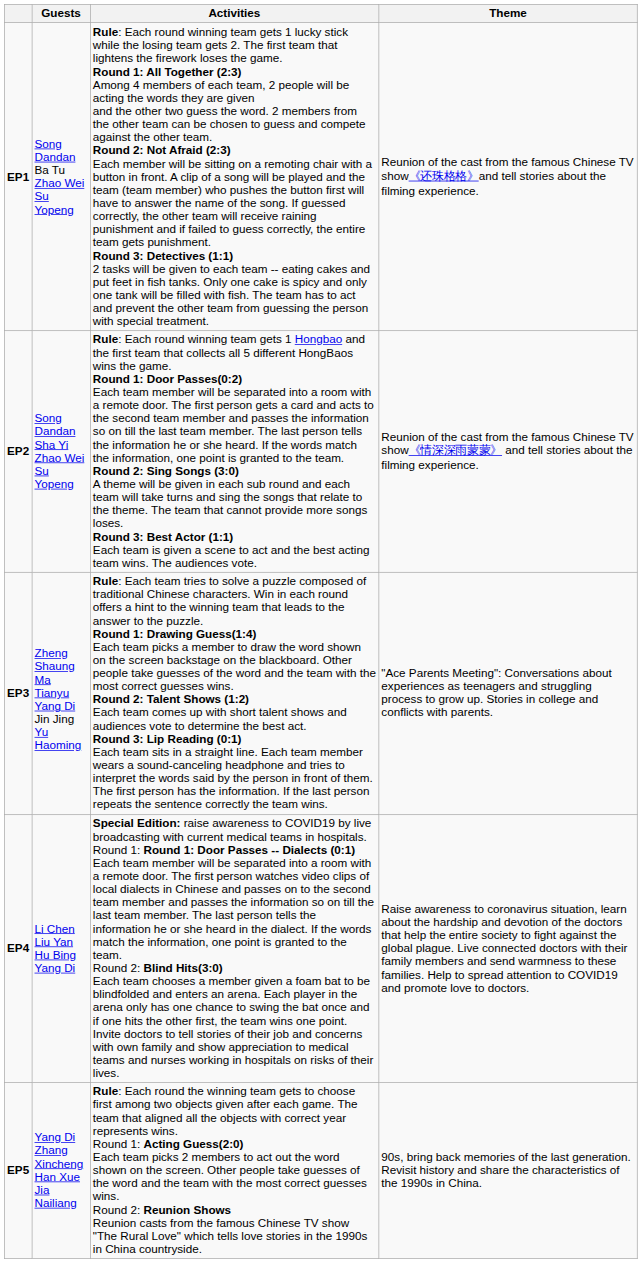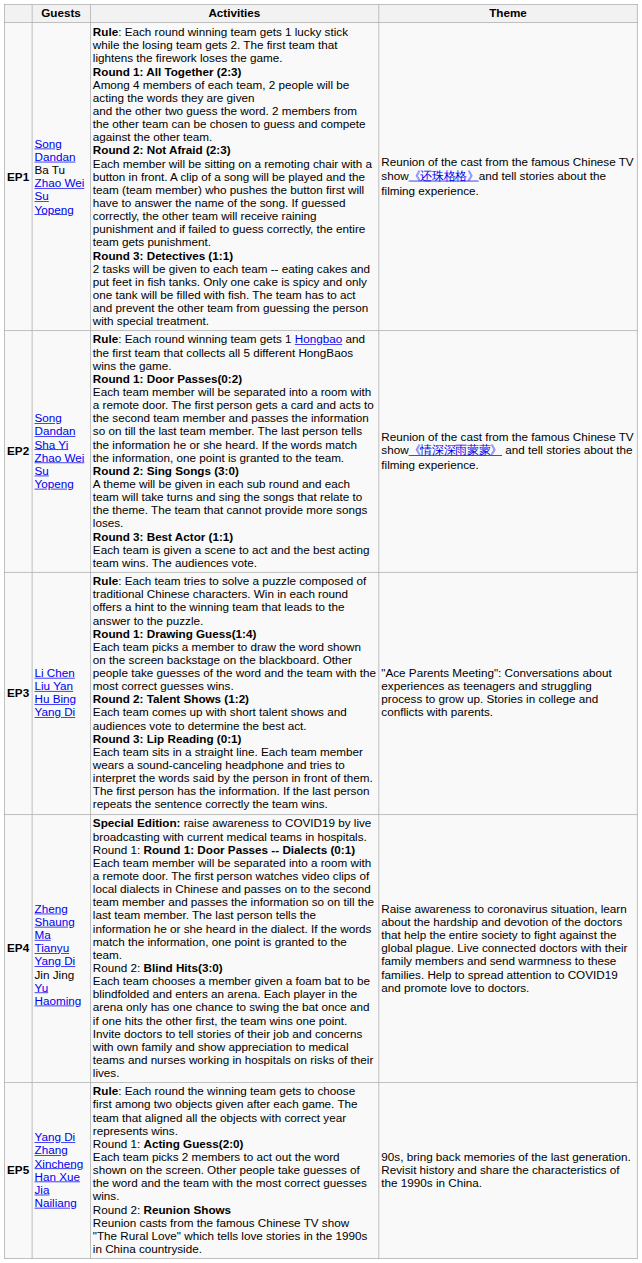 <table class="wikitable">
 <tr>
 <th></th>
 <th>Guests</th>
 <th>Activities</th>
 <th>Theme</th>
 </tr>
 <tr>
 <td><strong>EP1</strong></td>
 <td><a href='#'>Song Dandan</a><br>Ba Tu<br><a href='#'>Zhao Wei</a><br><a href='#'>Su Yopeng</a></td>
 <td><strong>Rule</strong>: Each round winning team gets 1 lucky stick while the losing team gets 2. The first team that lightens the firework loses the game.<br><strong>Round 1: All Together (2:3)</strong><br>Among 4 members of each team, 2 people will be acting the words they are given<br>and the other two guess the word. 2 members from the other team can be chosen to guess and compete against the other team.<br><strong>Round 2: Not Afraid (2:3)</strong><br>Each member will be sitting on a remoting chair with a button in front. A clip of a song will be played and the team (team member) who pushes the button first will have to answer the name of the song. If guessed correctly, the other team will receive raining punishment and if failed to guess correctly, the entire team gets punishment.<br><strong>Round 3: Detectives (1:1)</strong><br>2 tasks will be given to each team -- eating cakes and put feet in fish tanks. Only one cake is spicy and only one tank will be filled with fish. The team has to act and prevent the other team from guessing the person with special treatment.</td>
 <td>Reunion of the cast from the famous Chinese TV show<a href='#'>《还珠格格》</a>and tell stories about the filming experience.</td>
 </tr>
 <tr>
 <td><strong>EP2</strong></td>
 <td><a href='#'>Song Dandan</a><br><a href='#'>Sha Yi</a><br><a href='#'>Zhao Wei</a><br><a href='#'>Su Yopeng</a></td>
 <td><strong>Rule</strong>: Each round winning team gets 1 <a href='#'>Hongbao</a> and the first team that collects all 5 different HongBaos wins the game.<br><strong>Round 1: Door Passes(0:2)</strong><br>Each team member will be separated into a room with a remote door. The first person gets a card and acts to the second team member and passes the information so on till the last team member. The last person tells the information he or she heard. If the words match the information, one point is granted to the team.<br><strong>Round 2: Sing Songs (3:0)</strong><br>A theme will be given in each sub round and each team will take turns and sing the songs that relate to the theme. The team that cannot provide more songs loses.<br><strong>Round 3: Best Actor (1:1)</strong><br>Each team is given a scene to act and the best acting team wins. The audiences vote.</td>
 <td>Reunion of the cast from the famous Chinese TV show<a href='#'>《情深深雨蒙蒙》</a> and tell stories about the filming experience.</td>
 </tr>
 <tr>
 <td><strong>EP3</strong></td>
-<td><br><a href='#'>Zheng Shaung</a><br><a href='#'>Ma Tianyu</a><br><a href='#'>Yang Di</a><br>Jin Jing<br><a href='#'>Yu Haoming</a></td>
+<td><a href='#'>Li Chen</a><br><a href='#'>Liu Yan</a><br><a href='#'>Hu Bing</a><br><a href='#'>Yang Di</a></td>
 <td><strong>Rule</strong>: Each team tries to solve a puzzle composed of traditional Chinese characters. Win in each round offers a hint to the winning team that leads to the answer to the puzzle.<br><strong>Round 1: Drawing Guess(1:4)</strong><br>Each team picks a member to draw the word shown on the screen backstage on the blackboard. Other people take guesses of the word and the team with the most correct guesses wins.<br><strong>Round 2: Talent Shows (1:2)</strong><br>Each team comes up with short talent shows and audiences vote to determine the best act.<br><strong>Round 3: Lip Reading (0:1)</strong><br>Each team sits in a straight line. Each team member wears a sound-canceling headphone and tries to interpret the words said by the person in front of them. The first person has the information. If the last person repeats the sentence correctly the team wins.</td>
 <td>"Ace Parents Meeting": Conversations about experiences as teenagers and struggling process to grow up. Stories in college and conflicts with parents.</td>
 </tr>
 <tr>
 <td><strong>EP4</strong></td>
-<td><a href='#'>Li Chen</a><br><a href='#'>Liu Yan</a><br><a href='#'>Hu Bing</a><br><a href='#'>Yang Di</a></td>
+<td><br><a href='#'>Zheng Shaung</a><br><a href='#'>Ma Tianyu</a><br><a href='#'>Yang Di</a><br>Jin Jing<br><a href='#'>Yu Haoming</a></td>
 <td><strong>Special Edition:</strong> raise awareness to COVID19 by live broadcasting with current medical teams in hospitals.<br>Round 1: <strong>Round 1: Door Passes -- Dialects (0:1)</strong><br>Each team member will be separated into a room with a remote door. The first person watches video clips of local dialects in Chinese and passes on to the second team member and passes the information so on till the last team member. The last person tells the information he or she heard in the dialect. If the words match the information, one point is granted to the team.<br>Round 2: <strong>Blind Hits(3:0)</strong><br>Each team chooses a member given a foam bat to be blindfolded and enters an arena. Each player in the arena only has one chance to swing the bat once and if one hits the other first, the team wins one point.<br>Invite doctors to tell stories of their job and concerns with own family and show appreciation to medical teams and nurses working in hospitals on risks of their lives.</td>
 <td>Raise awareness to coronavirus situation, learn about the hardship and devotion of the doctors that help the entire society to fight against the global plague. Live connected doctors with their family members and send warmness to these families. Help to spread attention to COVID19 and promote love to doctors.</td>
 </tr>
 <tr>
 <td><strong>EP5</strong></td>
 <td><a href='#'>Yang Di</a><br><a href='#'>Zhang Xincheng</a><br><a href='#'>Han Xue</a><br><a href='#'>Jia Nailiang</a></td>
 <td><strong>Rule</strong>: Each round the winning team gets to choose first among two objects given after each game. The team that aligned all the objects with correct year represents wins.<br>Round 1: <strong>Acting Guess(2:0)</strong><br>Each team picks 2 members to act out the word shown on the screen. Other people take guesses of the word and the team with the most correct guesses wins.<br>Round 2: <strong>Reunion Shows</strong><br>Reunion casts from the famous Chinese TV show "The Rural Love" which tells love stories in the 1990s in China countryside.</td>
 <td>90s, bring back memories of the last generation. Revisit history and share the characteristics of the 1990s in China.</td>
 </tr>
 </table>
